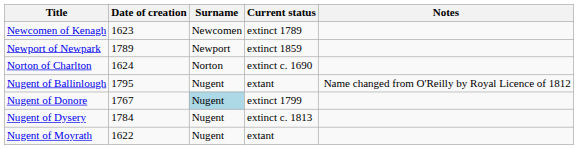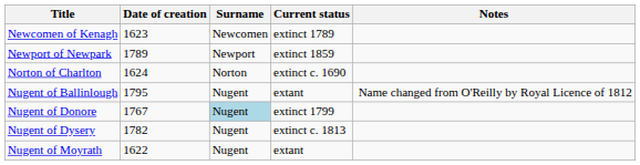 <table class="wikitable">
 <tr>
 <th>Title</th>
 <th>Date of creation</th>
 <th>Surname</th>
 <th>Current status</th>
 <th>Notes</th>
 </tr>
 <tr>
 <td><a href='#'>Newcomen of Kenagh</a></td>
 <td>1623</td>
 <td>Newcomen</td>
 <td>extinct 1789</td>
 <td> </td>
 </tr>
 <tr>
 <td><a href='#'>Newport of Newpark</a></td>
 <td>1789</td>
 <td>Newport</td>
 <td>extinct 1859</td>
 <td> </td>
 </tr>
 <tr>
 <td><a href='#'>Norton of Charlton</a></td>
 <td>1624</td>
 <td>Norton</td>
 <td>extinct c. 1690</td>
 <td> </td>
 </tr>
 <tr>
 <td><a href='#'>Nugent of Ballinlough</a></td>
 <td>1795</td>
 <td>Nugent</td>
 <td>extant</td>
 <td> Name changed from O'Reilly by Royal Licence of 1812</td>
 </tr>
 <tr>
 <td><a href='#'>Nugent of Donore</a></td>
 <td>1767</td>
 <td style="background: lightblue;">Nugent</td>
 <td>extinct 1799</td>
 <td> </td>
 </tr>
 <tr>
 <td><a href='#'>Nugent of Dysery</a></td>
-<td>1784</td>
+<td>1782</td>
 <td>Nugent</td>
 <td>extinct c. 1813</td>
 <td> </td>
 </tr>
 <tr>
 <td><a href='#'>Nugent of Moyrath</a></td>
 <td>1622</td>
 <td>Nugent</td>
 <td>extant</td>
 <td> </td>
 </tr>
 </table>
